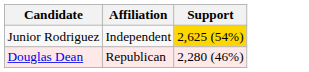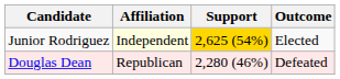 <table class="wikitable">
 <tr>
 <th>Candidate</th>
 <th>Affiliation</th>
 <th>Support</th>
+<th>Outcome</th>
 </tr>
 <tr>
 <td>Junior Rodriguez</td>
-<td>Independent</td>
+<td style="background: lightyellow;">Independent</td>
 <td style="background: gold;">2,625 (54%)</td>
+<td>Elected</td>
 </tr>
 <tr>
 <td bgcolor=#FFE8E8><a href='#'>Douglas Dean</a></td>
 <td bgcolor=#FFE8E8>Republican</td>
 <td bgcolor=#FFE8E8>2,280 (46%)</td>
+<td bgcolor=#FFE8E8>Defeated</td>
 </tr>
 </table>
